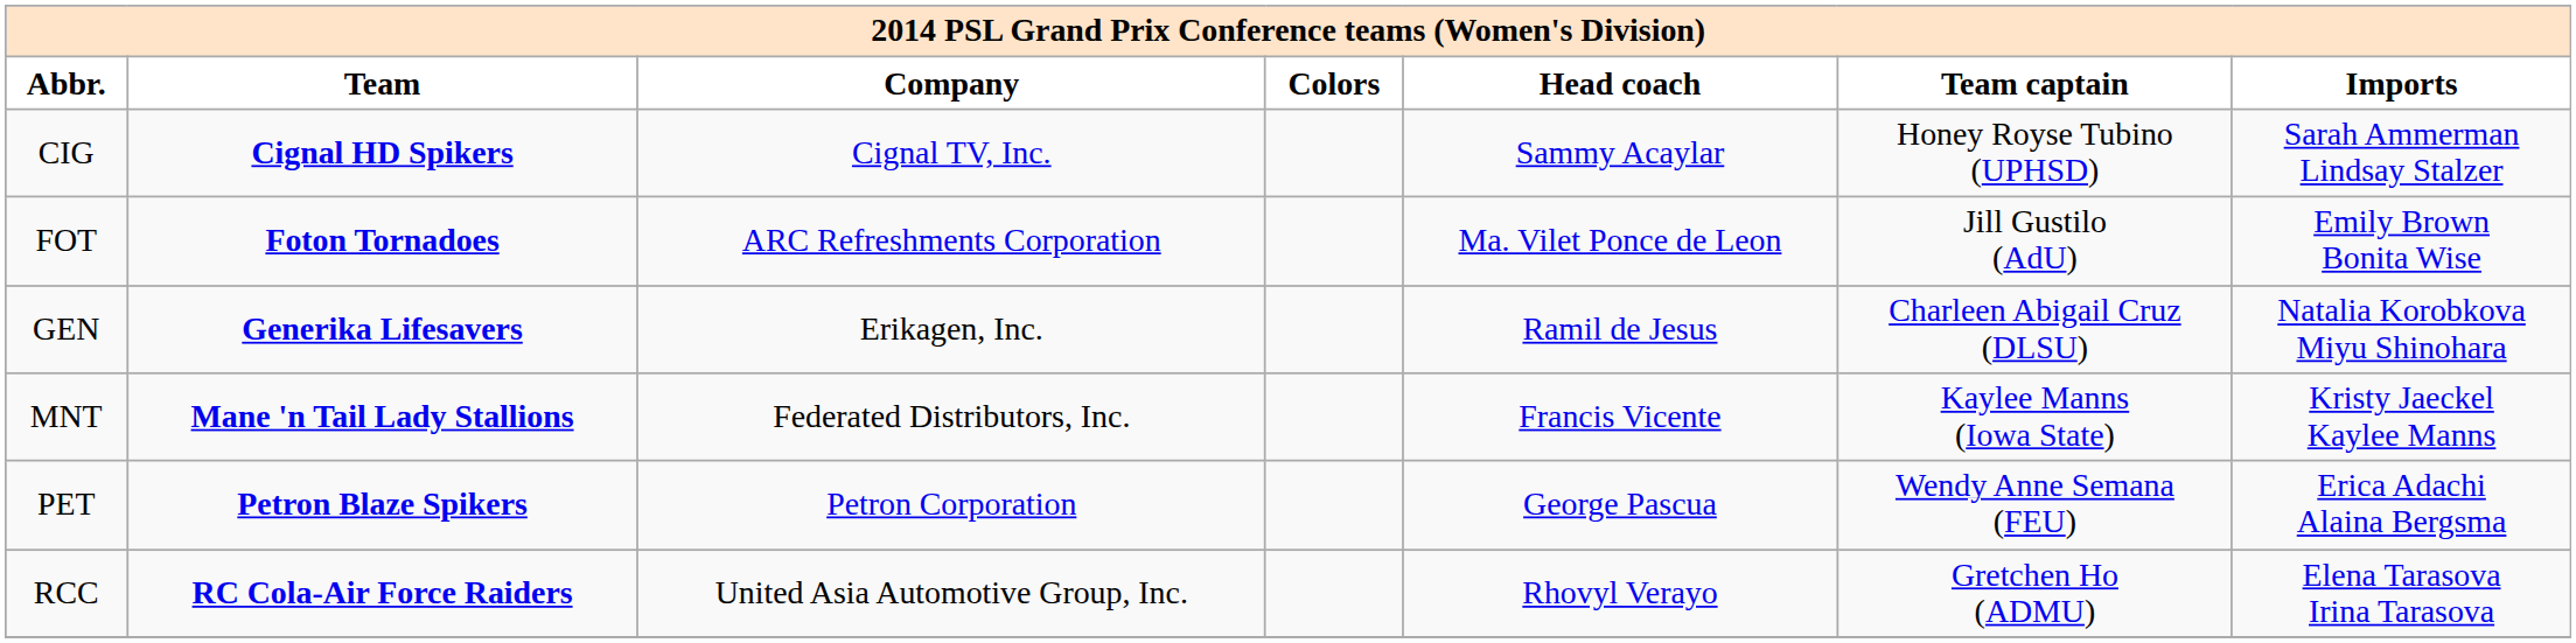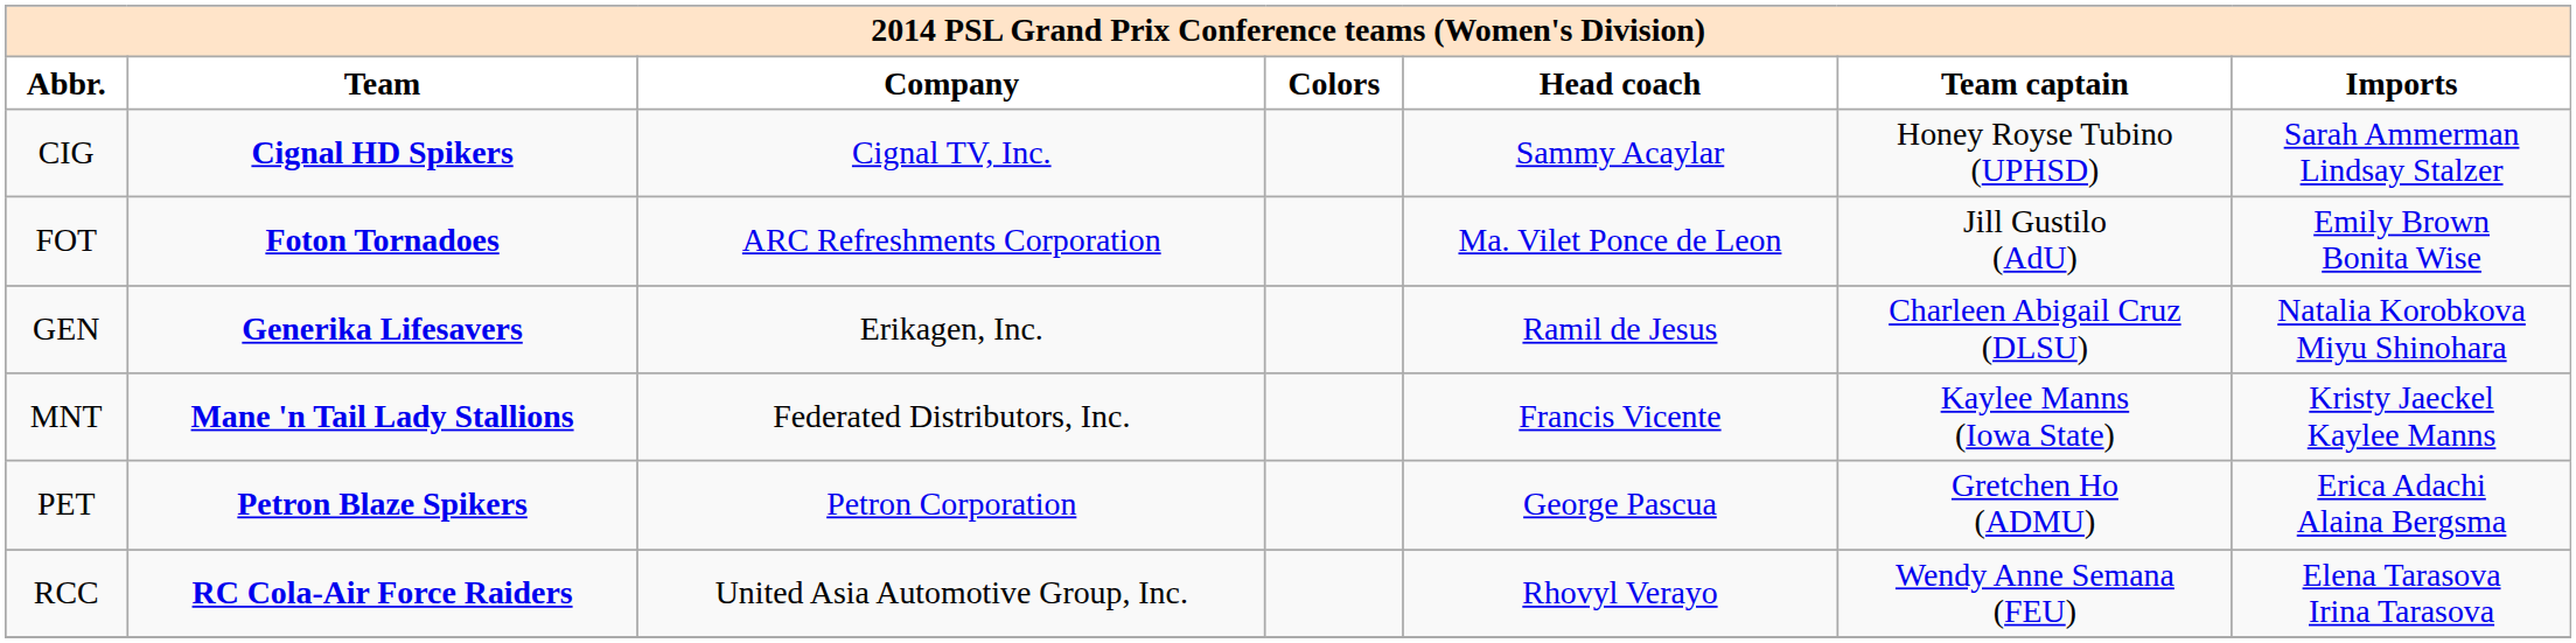 <table class="wikitable" style="width:100%; text-align:left">
 <tr>
 <th style=background:#FFE4C9 colspan=7><span>2014 PSL Grand Prix Conference teams (Women's Division)</span></th>
 </tr>
 <tr>
 <th style="background:white">Abbr.</th>
 <th style="background:white">Team</th>
 <th style="background:white">Company</th>
 <th style="background:white">Colors</th>
 <th style="background:white">Head coach</th>
 <th style="background:white">Team captain</th>
 <th style="background:white">Imports</th>
 </tr>
 <tr>
 <td align=center>CIG</td>
 <td align=center><strong><a href='#'>Cignal HD Spikers</a></strong></td>
 <td align=center><a href='#'>Cignal TV, Inc.</a></td>
 <td align=center> </td>
 <td align=center><a href='#'>Sammy Acaylar</a></td>
 <td align=center>Honey Royse Tubino<br>(<a href='#'>UPHSD</a>)</td>
 <td align=center><a href='#'>Sarah Ammerman</a> <br><a href='#'>Lindsay Stalzer</a> </td>
 </tr>
 <tr>
 <td align=center>FOT</td>
 <td align=center><strong><a href='#'>Foton Tornadoes</a></strong></td>
 <td align=center><a href='#'>ARC Refreshments Corporation</a></td>
 <td align=center>  </td>
 <td align=center><a href='#'>Ma. Vilet Ponce de Leon</a></td>
 <td align=center>Jill Gustilo<br>(<a href='#'>AdU</a>)</td>
 <td align=center><a href='#'>Emily Brown</a> <br><a href='#'>Bonita Wise</a> </td>
 </tr>
 <tr>
 <td align=center>GEN</td>
 <td align=center><strong><a href='#'>Generika Lifesavers</a></strong></td>
 <td align=center>Erikagen, Inc.</td>
 <td align=center>  </td>
 <td align=center><a href='#'>Ramil de Jesus</a></td>
 <td align=center><a href='#'>Charleen Abigail Cruz</a><br>(<a href='#'>DLSU</a>)</td>
 <td align=center><a href='#'>Natalia Korobkova</a> <br><a href='#'>Miyu Shinohara</a> </td>
 </tr>
 <tr>
 <td align=center>MNT</td>
 <td align=center><strong><a href='#'>Mane 'n Tail Lady Stallions</a></strong></td>
 <td align=center>Federated Distributors, Inc.</td>
 <td align=center>  </td>
 <td align=center><a href='#'>Francis Vicente</a></td>
 <td align=center><a href='#'>Kaylee Manns</a> <br>(<a href='#'>Iowa State</a>)</td>
 <td align=center><a href='#'>Kristy Jaeckel</a> <br><a href='#'>Kaylee Manns</a> </td>
 </tr>
 <tr>
 <td align=center>PET</td>
 <td align=center><strong><a href='#'>Petron Blaze Spikers</a></strong></td>
 <td align=center><a href='#'>Petron Corporation</a></td>
 <td align=center>  </td>
 <td align=center><a href='#'>George Pascua</a></td>
-<td align=center><a href='#'>Wendy Anne Semana</a><br>(<a href='#'>FEU</a>)</td>
+<td align=center><a href='#'>Gretchen Ho</a><br>(<a href='#'>ADMU</a>)</td>
 <td align=center><a href='#'>Erica Adachi</a> <br><a href='#'>Alaina Bergsma</a> </td>
 </tr>
 <tr>
 <td align=center>RCC</td>
 <td align=center><strong><a href='#'>RC Cola-Air Force Raiders</a></strong></td>
 <td align=center>United Asia Automotive Group, Inc.</td>
 <td align=center>  </td>
 <td align=center><a href='#'>Rhovyl Verayo</a></td>
-<td align=center><a href='#'>Gretchen Ho</a><br>(<a href='#'>ADMU</a>)</td>
+<td align=center><a href='#'>Wendy Anne Semana</a><br>(<a href='#'>FEU</a>)</td>
 <td align=center><a href='#'>Elena Tarasova</a> <br><a href='#'>Irina Tarasova</a> </td>
 </tr>
 <tr>
 </tr>
 </table>
